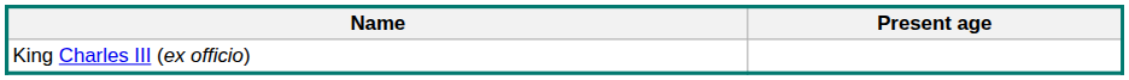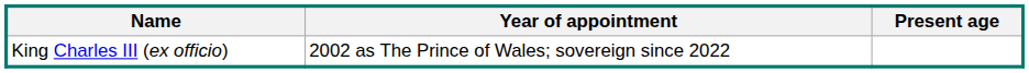 <table class="wikitable" style="width:100%; background:white; border:#01796f solid;">
 <tr>
 <th>Name</th>
+<th><strong>Year of appointment</strong></th>
 <th><strong>Present age</strong></th>
 </tr>
 <tr>
 <td>King <a href='#'>Charles III</a> (<em>ex officio</em>)</td>
+<td>2002 as The Prince of Wales; sovereign since 2022</td>
 <td></td>
 </tr>
 </table>
